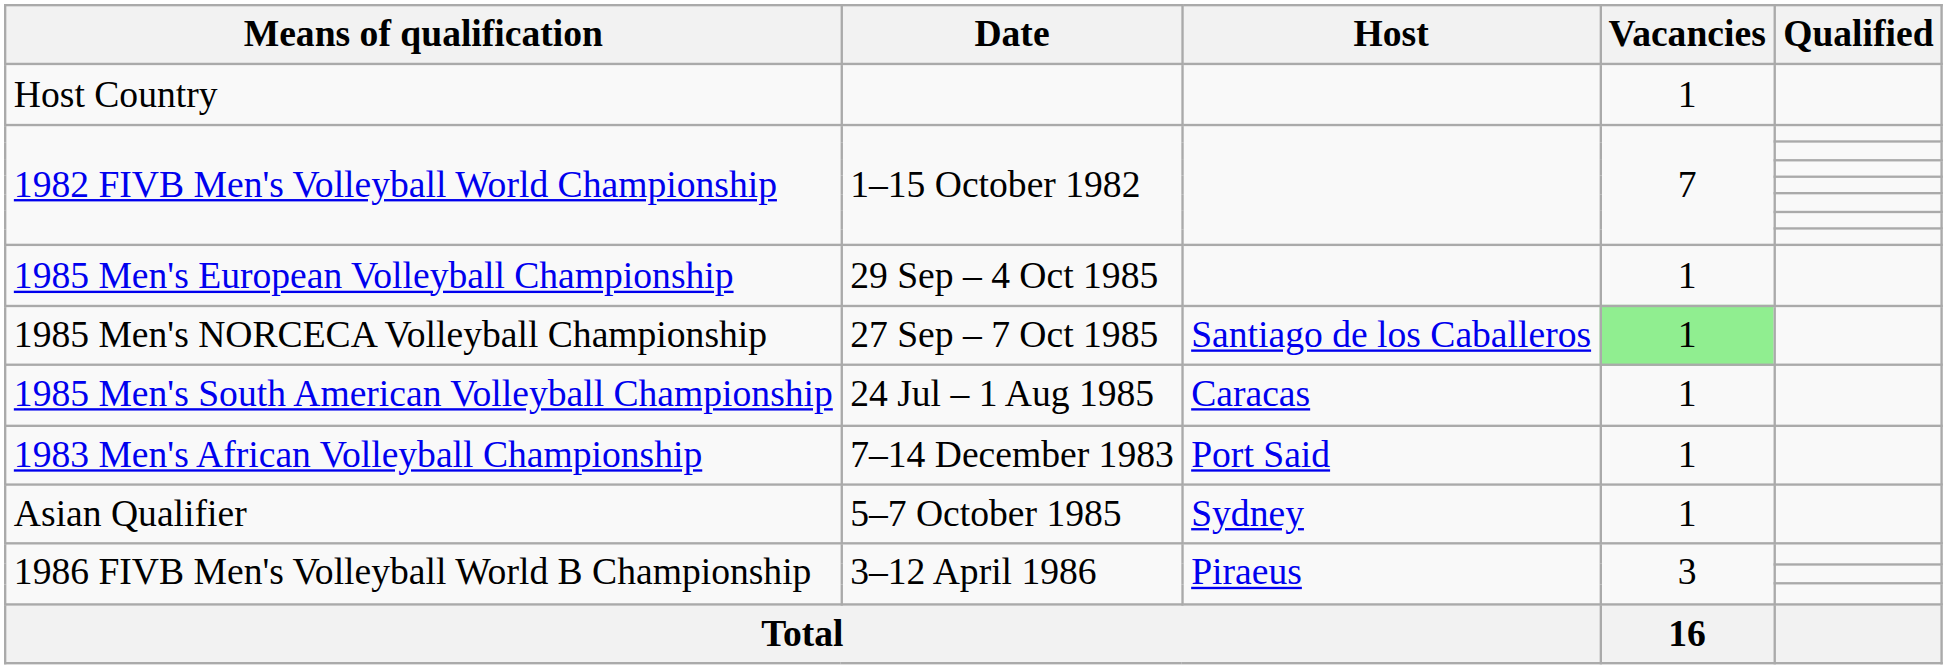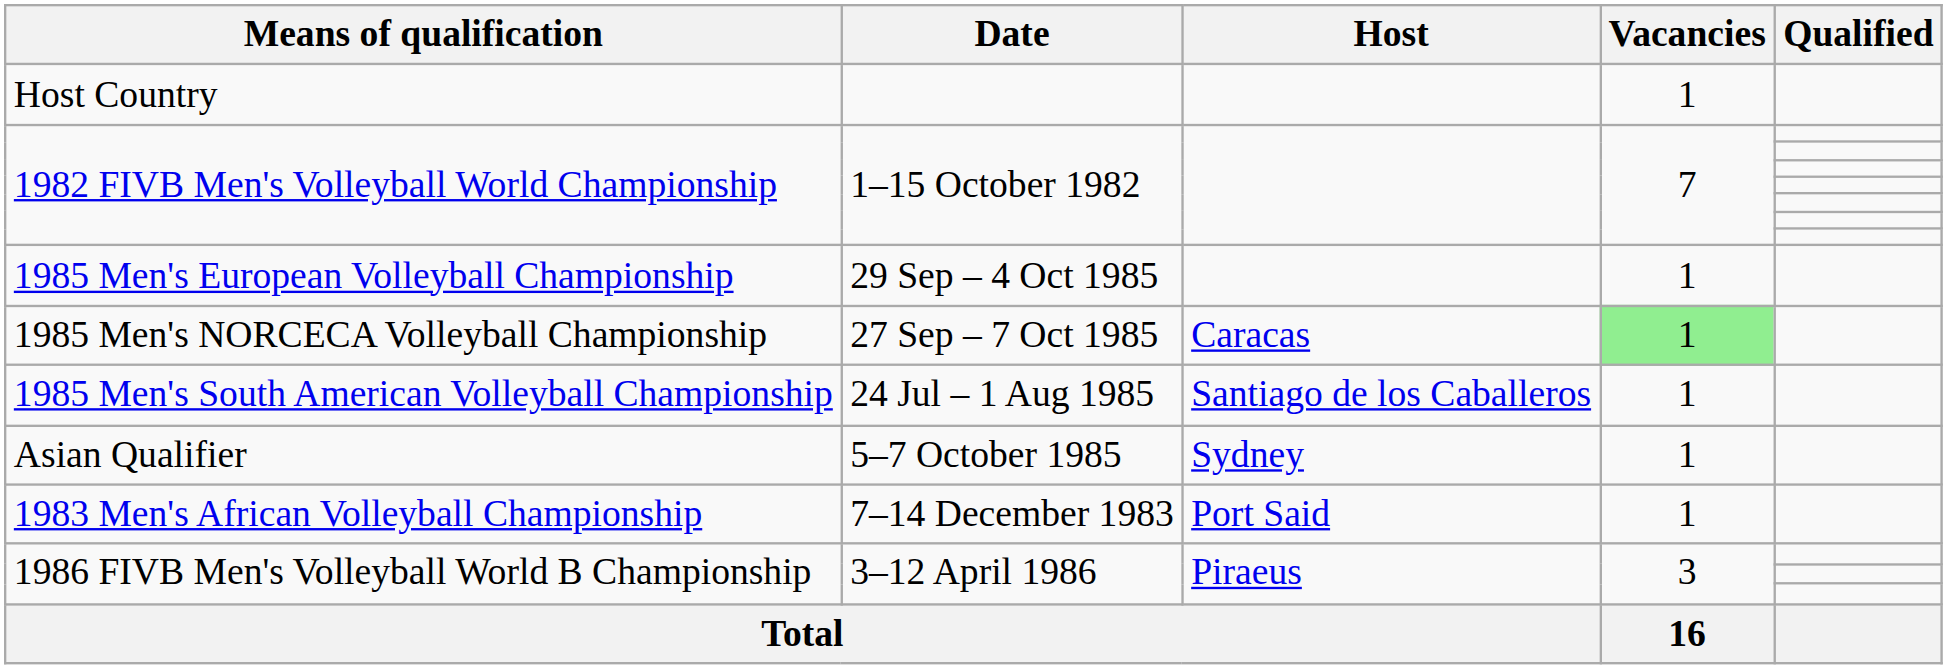 <table class="wikitable">
 <tr>
 <th>Means of qualification</th>
 <th>Date</th>
 <th>Host</th>
 <th>Vacancies</th>
 <th>Qualified</th>
 </tr>
 <tr>
 <td>Host Country</td>
 <td></td>
 <td></td>
 <td align=center>1</td>
 <td></td>
 </tr>
 <tr>
 <td rowspan=7><a href='#'>1982 FIVB Men's Volleyball World Championship</a></td>
 <td rowspan=7>1–15 October 1982</td>
 <td rowspan=7></td>
 <td rowspan=7 align=center>7</td>
 <td></td>
 </tr>
 <tr>
 <td></td>
 </tr>
 <tr>
 <td></td>
 </tr>
 <tr>
 <td></td>
 </tr>
 <tr>
 <td></td>
 </tr>
 <tr>
 <td></td>
 </tr>
 <tr>
 <td></td>
 </tr>
 <tr>
 <td><a href='#'>1985 Men's European Volleyball Championship</a></td>
 <td>29 Sep – 4 Oct 1985</td>
 <td></td>
 <td align=center>1</td>
 <td></td>
 </tr>
 <tr>
 <td>1985 Men's NORCECA Volleyball Championship</td>
 <td>27 Sep – 7 Oct 1985</td>
-<td> <a href='#'>Santiago de los Caballeros</a></td>
+<td> <a href='#'>Caracas</a></td>
 <td align=center style="background: lightgreen;">1</td>
 <td></td>
 </tr>
 <tr>
 <td><a href='#'>1985 Men's South American Volleyball Championship</a></td>
 <td>24 Jul – 1 Aug 1985</td>
-<td> <a href='#'>Caracas</a></td>
+<td> <a href='#'>Santiago de los Caballeros</a></td>
+<td align=center>1</td>
+<td></td>
+</tr>
+<tr>
+<td>Asian Qualifier</td>
+<td>5–7 October 1985</td>
+<td> <a href='#'>Sydney</a></td>
 <td align=center>1</td>
 <td></td>
 </tr>
 <tr>
 <td><a href='#'>1983 Men's African Volleyball Championship</a></td>
 <td>7–14 December 1983</td>
 <td> <a href='#'>Port Said</a></td>
-<td align=center>1</td>
-<td></td>
-</tr>
-<tr>
-<td>Asian Qualifier</td>
-<td>5–7 October 1985</td>
-<td> <a href='#'>Sydney</a></td>
 <td align=center>1</td>
 <td></td>
 </tr>
 <tr>
 <td rowspan=3>1986 FIVB Men's Volleyball World B Championship</td>
 <td rowspan=3>3–12 April 1986</td>
 <td rowspan=3> <a href='#'>Piraeus</a></td>
 <td rowspan=3 align=center>3</td>
 <td></td>
 </tr>
 <tr>
 <td></td>
 </tr>
 <tr>
 <td></td>
 </tr>
 <tr>
 <th colspan="3">Total</th>
 <th>16</th>
 <th></th>
 </tr>
 </table>
